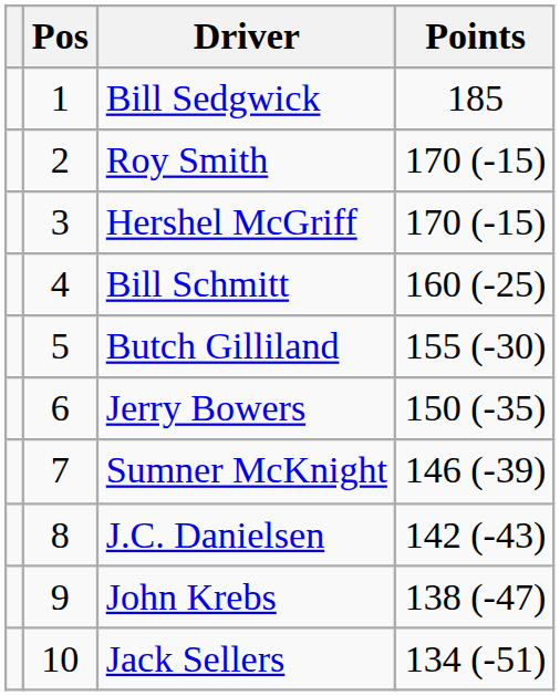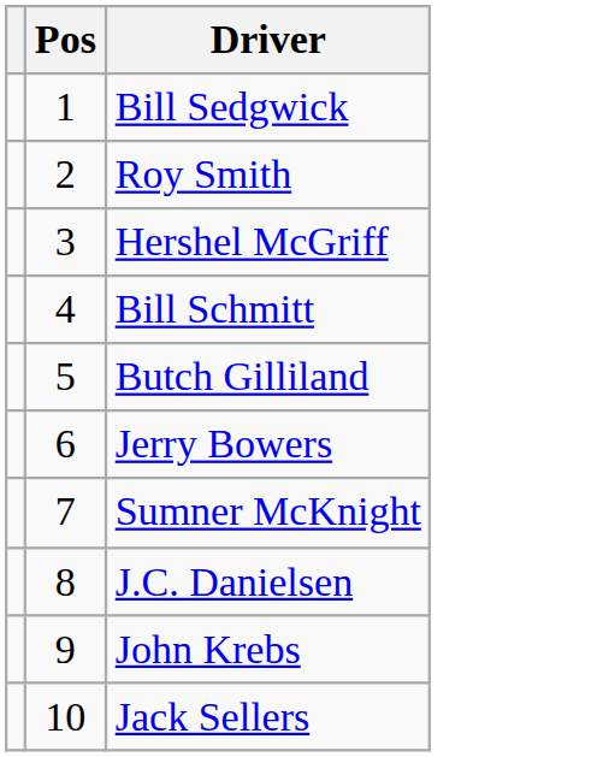 <table class="wikitable" style="font-size: 95%;">
 <tr>
 <th></th>
 <th>Pos</th>
 <th>Driver</th>
-<th>Points</th>
 </tr>
 <tr>
 <td align="left"></td>
 <td style="text-align:center;">1</td>
 <td><a href='#'>Bill Sedgwick</a></td>
-<td style="text-align:center;">185</td>
 </tr>
 <tr>
 <td align="left"></td>
 <td style="text-align:center;">2</td>
 <td><a href='#'>Roy Smith</a></td>
-<td style="text-align:center;">170 (-15)</td>
 </tr>
 <tr>
 <td align="left"></td>
 <td style="text-align:center;">3</td>
 <td><a href='#'>Hershel McGriff</a></td>
-<td style="text-align:center;">170 (-15)</td>
 </tr>
 <tr>
 <td align="left"></td>
 <td style="text-align:center;">4</td>
 <td><a href='#'>Bill Schmitt</a></td>
-<td style="text-align:center;">160 (-25)</td>
 </tr>
 <tr>
 <td align="left"></td>
 <td style="text-align:center;">5</td>
 <td><a href='#'>Butch Gilliland</a></td>
-<td style="text-align:center;">155 (-30)</td>
 </tr>
 <tr>
 <td align="left"></td>
 <td style="text-align:center;">6</td>
 <td><a href='#'>Jerry Bowers</a></td>
-<td style="text-align:center;">150 (-35)</td>
 </tr>
 <tr>
 <td align="left"></td>
 <td style="text-align:center;">7</td>
 <td><a href='#'>Sumner McKnight</a></td>
-<td style="text-align:center;">146 (-39)</td>
 </tr>
 <tr>
 <td align="left"></td>
 <td style="text-align:center;">8</td>
 <td><a href='#'>J.C. Danielsen</a></td>
-<td style="text-align:center;">142 (-43)</td>
 </tr>
 <tr>
 <td align="left"></td>
 <td style="text-align:center;">9</td>
 <td><a href='#'>John Krebs</a></td>
-<td style="text-align:center;">138 (-47)</td>
 </tr>
 <tr>
 <td align="left"></td>
 <td style="text-align:center;">10</td>
 <td><a href='#'>Jack Sellers</a></td>
-<td style="text-align:center;">134 (-51)</td>
 </tr>
 </table>
